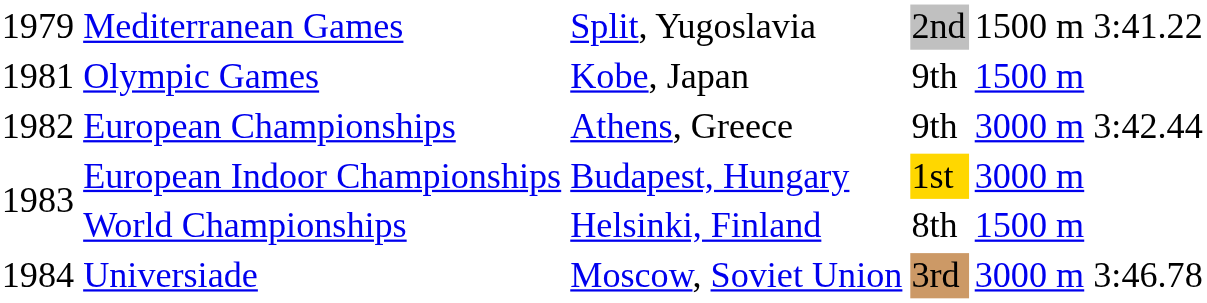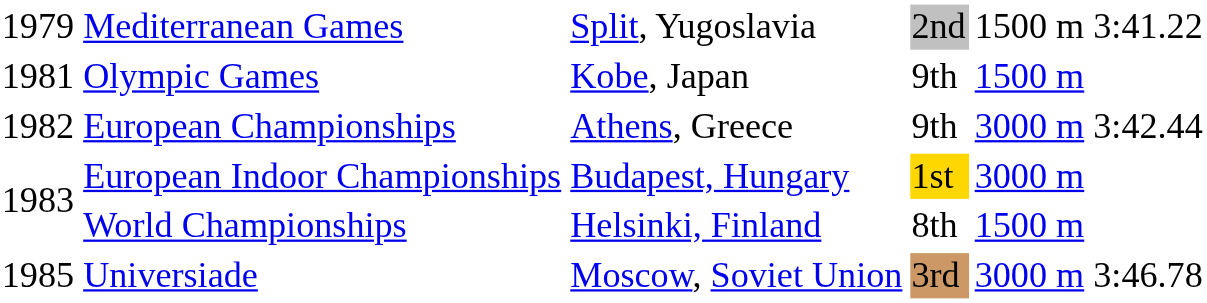 <table>
 <tr>
 <td>1979</td>
 <td><a href='#'>Mediterranean Games</a></td>
 <td><a href='#'>Split</a>, Yugoslavia</td>
 <td bgcolor=silver>2nd</td>
 <td>1500 m</td>
 <td>3:41.22</td>
 </tr>
 <tr>
 <td>1981</td>
 <td><a href='#'>Olympic Games</a></td>
 <td><a href='#'>Kobe</a>, Japan</td>
 <td>9th</td>
 <td><a href='#'>1500 m</a></td>
 <td></td>
 </tr>
 <tr>
 <td>1982</td>
 <td><a href='#'>European Championships</a></td>
 <td><a href='#'>Athens</a>, Greece</td>
 <td>9th</td>
 <td><a href='#'>3000 m</a></td>
 <td>3:42.44</td>
 </tr>
 <tr>
 <td rowspan=2>1983</td>
 <td><a href='#'>European Indoor Championships</a></td>
 <td><a href='#'>Budapest, Hungary</a></td>
 <td bgcolor="gold">1st</td>
 <td><a href='#'>3000 m</a></td>
 <td></td>
 </tr>
 <tr>
 <td><a href='#'>World Championships</a></td>
 <td><a href='#'>Helsinki, Finland</a></td>
 <td>8th</td>
 <td><a href='#'>1500 m</a></td>
 <td></td>
 </tr>
 <tr>
-<td>1984</td>
+<td>1985</td>
 <td><a href='#'>Universiade</a></td>
 <td><a href='#'>Moscow</a>, <a href='#'>Soviet Union</a></td>
 <td bgcolor=cc9966>3rd</td>
 <td><a href='#'>3000 m</a></td>
 <td>3:46.78</td>
 </tr>
 </table>
